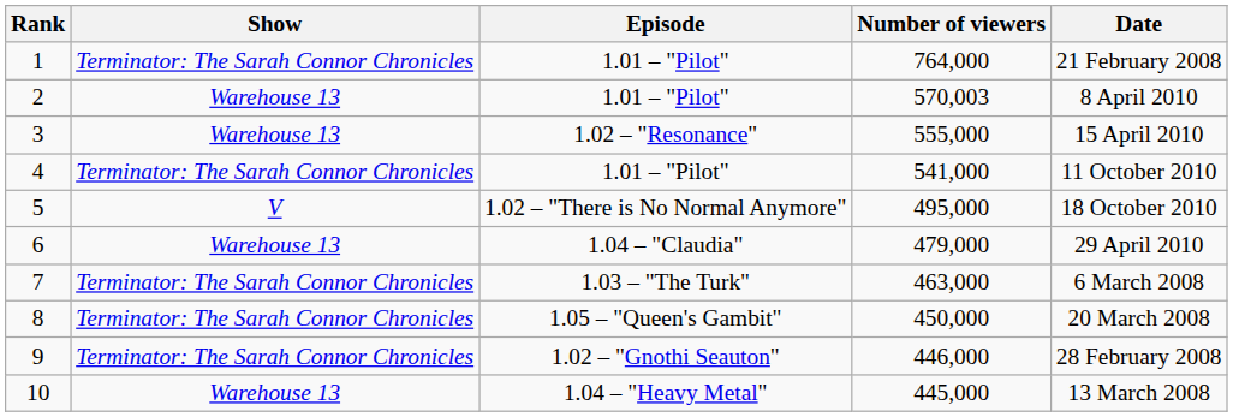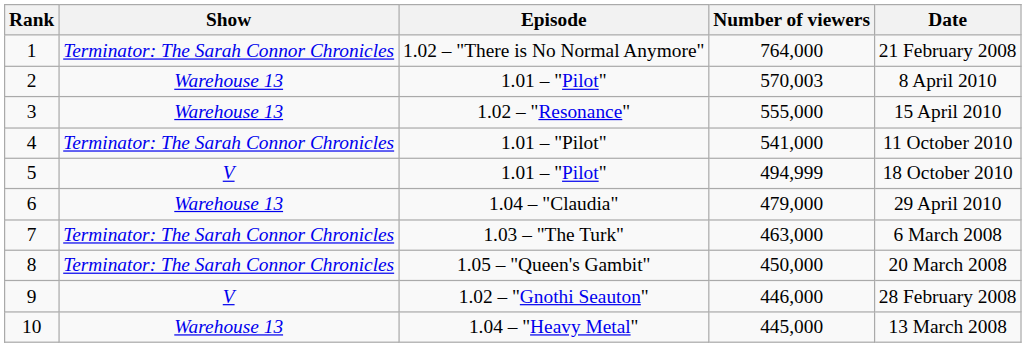 <table class="wikitable" style=text-align:center;">
 <tr>
 <th>Rank</th>
 <th>Show</th>
 <th>Episode</th>
 <th>Number of viewers</th>
 <th>Date</th>
 </tr>
 <tr>
 <td>1</td>
 <td><em><a href='#'>Terminator: The Sarah Connor Chronicles</a></em></td>
-<td>1.01 – "<a href='#'>Pilot</a>"</td>
+<td>1.02 – "There is No Normal Anymore"</td>
 <td>764,000</td>
 <td>21 February 2008</td>
 </tr>
 <tr>
 <td>2</td>
 <td><em><a href='#'>Warehouse 13</a></em></td>
 <td>1.01 – "<a href='#'>Pilot</a>"</td>
 <td>570,003</td>
 <td>8 April 2010</td>
 </tr>
 <tr>
 <td>3</td>
 <td><em><a href='#'>Warehouse 13</a></em></td>
 <td>1.02 – "<a href='#'>Resonance</a>"</td>
 <td>555,000</td>
 <td>15 April 2010</td>
 </tr>
 <tr>
 <td>4</td>
 <td><em><a href='#'>Terminator: The Sarah Connor Chronicles</a></em></td>
 <td>1.01 – "Pilot"</td>
 <td>541,000</td>
 <td>11 October 2010</td>
 </tr>
 <tr>
 <td>5</td>
 <td><em><a href='#'>V</a></em></td>
-<td>1.02 – "There is No Normal Anymore"</td>
-<td>495,000</td>
+<td>1.01 – "<a href='#'>Pilot</a>"</td>
+<td>494,999</td>
 <td>18 October 2010</td>
 </tr>
 <tr>
 <td>6</td>
 <td><em><a href='#'>Warehouse 13</a></em></td>
 <td>1.04 – "Claudia"</td>
 <td>479,000</td>
 <td>29 April 2010</td>
 </tr>
 <tr>
 <td>7</td>
 <td><em><a href='#'>Terminator: The Sarah Connor Chronicles</a></em></td>
 <td>1.03 – "The Turk"</td>
 <td>463,000</td>
 <td>6 March 2008</td>
 </tr>
 <tr>
 <td>8</td>
 <td><em><a href='#'>Terminator: The Sarah Connor Chronicles</a></em></td>
 <td>1.05  – "Queen's Gambit"</td>
 <td>450,000</td>
 <td>20 March 2008</td>
 </tr>
 <tr>
 <td>9</td>
-<td><em><a href='#'>Terminator: The Sarah Connor Chronicles</a></em></td>
+<td><em><a href='#'>V</a></em></td>
 <td>1.02 – "<a href='#'>Gnothi Seauton</a>"</td>
 <td>446,000</td>
 <td>28 February 2008</td>
 </tr>
 <tr>
 <td>10</td>
 <td><em><a href='#'>Warehouse 13</a></em></td>
 <td>1.04 – "<a href='#'>Heavy Metal</a>"</td>
 <td>445,000</td>
 <td>13 March 2008</td>
 </tr>
 </table>
